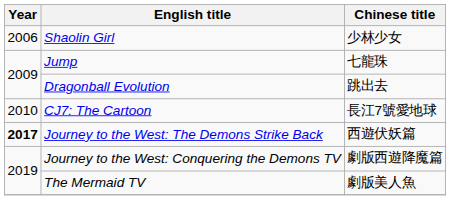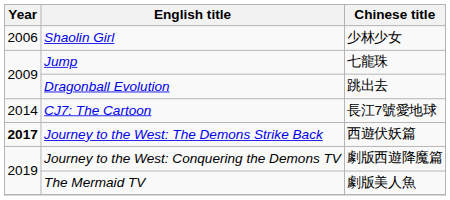 <table class="wikitable">
 <tr>
 <th>Year</th>
 <th>English title</th>
 <th>Chinese title</th>
 </tr>
 <tr>
 <td>2006</td>
 <td><em><a href='#'>Shaolin Girl</a></em></td>
 <td>少林少女</td>
 </tr>
 <tr>
 <td rowspan=2>2009</td>
 <td><em><a href='#'>Jump</a></em></td>
 <td>七龍珠</td>
 </tr>
 <tr>
 <td><em><a href='#'>Dragonball Evolution</a></em></td>
 <td>跳出去</td>
 </tr>
 <tr>
-<td>2010</td>
+<td>2014</td>
 <td><em><a href='#'>CJ7: The Cartoon</a></em></td>
 <td>長江7號愛地球</td>
 </tr>
 <tr>
 <td><strong>2017</strong></td>
 <td><em><a href='#'>Journey to the West: The Demons Strike Back</a></em></td>
 <td>西遊伏妖篇</td>
 </tr>
 <tr>
 <td rowspan=2>2019</td>
 <td><em>Journey to the West: Conquering the Demons TV</em></td>
 <td>劇版西遊降魔篇</td>
 </tr>
 <tr>
 <td><em>The Mermaid TV</em></td>
 <td>劇版美人魚</td>
 </tr>
 <tr>
 </tr>
 </table>
